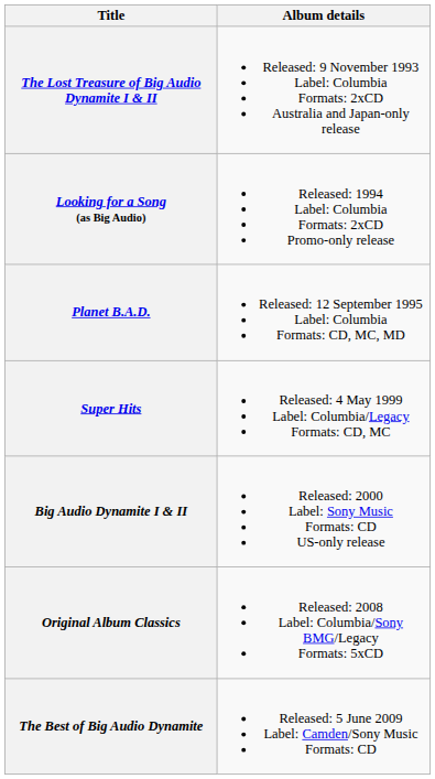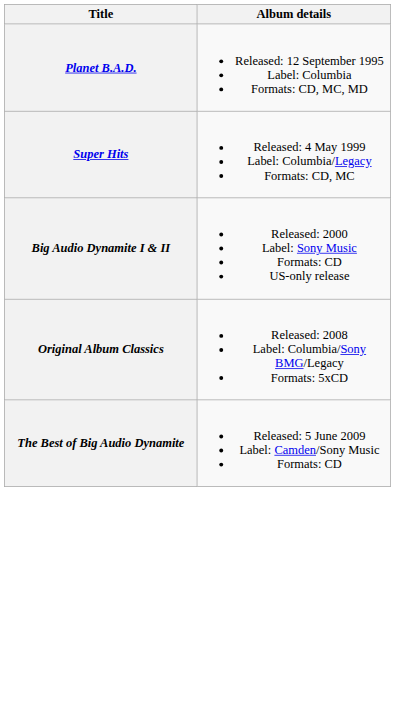 <table class="wikitable plainrowheaders" style="text-align:center;">
 <tr>
 <th scope="col" style="width:15em;">Title</th>
 <th scope="col" style="width:15em;">Album details</th>
-</tr>
-<tr>
-<th scope="row"><em><a href='#'>The Lost Treasure of Big Audio Dynamite I & II</a></em></th>
-<td><br><ul><li>Released: 9 November 1993</li><li>Label: Columbia</li><li>Formats: 2xCD</li><li>Australia and Japan-only release</li></ul></td>
-</tr>
-<tr>
-<th scope="row"><em><a href='#'>Looking for a Song</a></em><br><small>(as Big Audio)</small></th>
-<td><br><ul><li>Released: 1994</li><li>Label: Columbia</li><li>Formats: 2xCD</li><li>Promo-only release</li></ul></td>
 </tr>
 <tr>
 <th scope="row"><em><a href='#'>Planet B.A.D.</a></em></th>
 <td><br><ul><li>Released: 12 September 1995</li><li>Label: Columbia</li><li>Formats: CD, MC, MD</li></ul></td>
 </tr>
 <tr>
 <th scope="row"><em><a href='#'>Super Hits</a></em></th>
 <td><br><ul><li>Released: 4 May 1999</li><li>Label: Columbia/<a href='#'>Legacy</a></li><li>Formats: CD, MC</li></ul></td>
 </tr>
 <tr>
 <th scope="row"><em>Big Audio Dynamite I & II</em></th>
 <td><br><ul><li>Released: 2000</li><li>Label: <a href='#'>Sony Music</a></li><li>Formats: CD</li><li>US-only release</li></ul></td>
 </tr>
 <tr>
 <th scope="row"><em>Original Album Classics</em></th>
 <td><br><ul><li>Released: 2008</li><li>Label: Columbia/<a href='#'>Sony BMG</a>/Legacy</li><li>Formats: 5xCD</li></ul></td>
 </tr>
 <tr>
 <th scope="row"><em>The Best of Big Audio Dynamite</em></th>
 <td><br><ul><li>Released: 5 June 2009</li><li>Label: <a href='#'>Camden</a>/Sony Music</li><li>Formats: CD</li></ul></td>
 </tr>
 </table>
